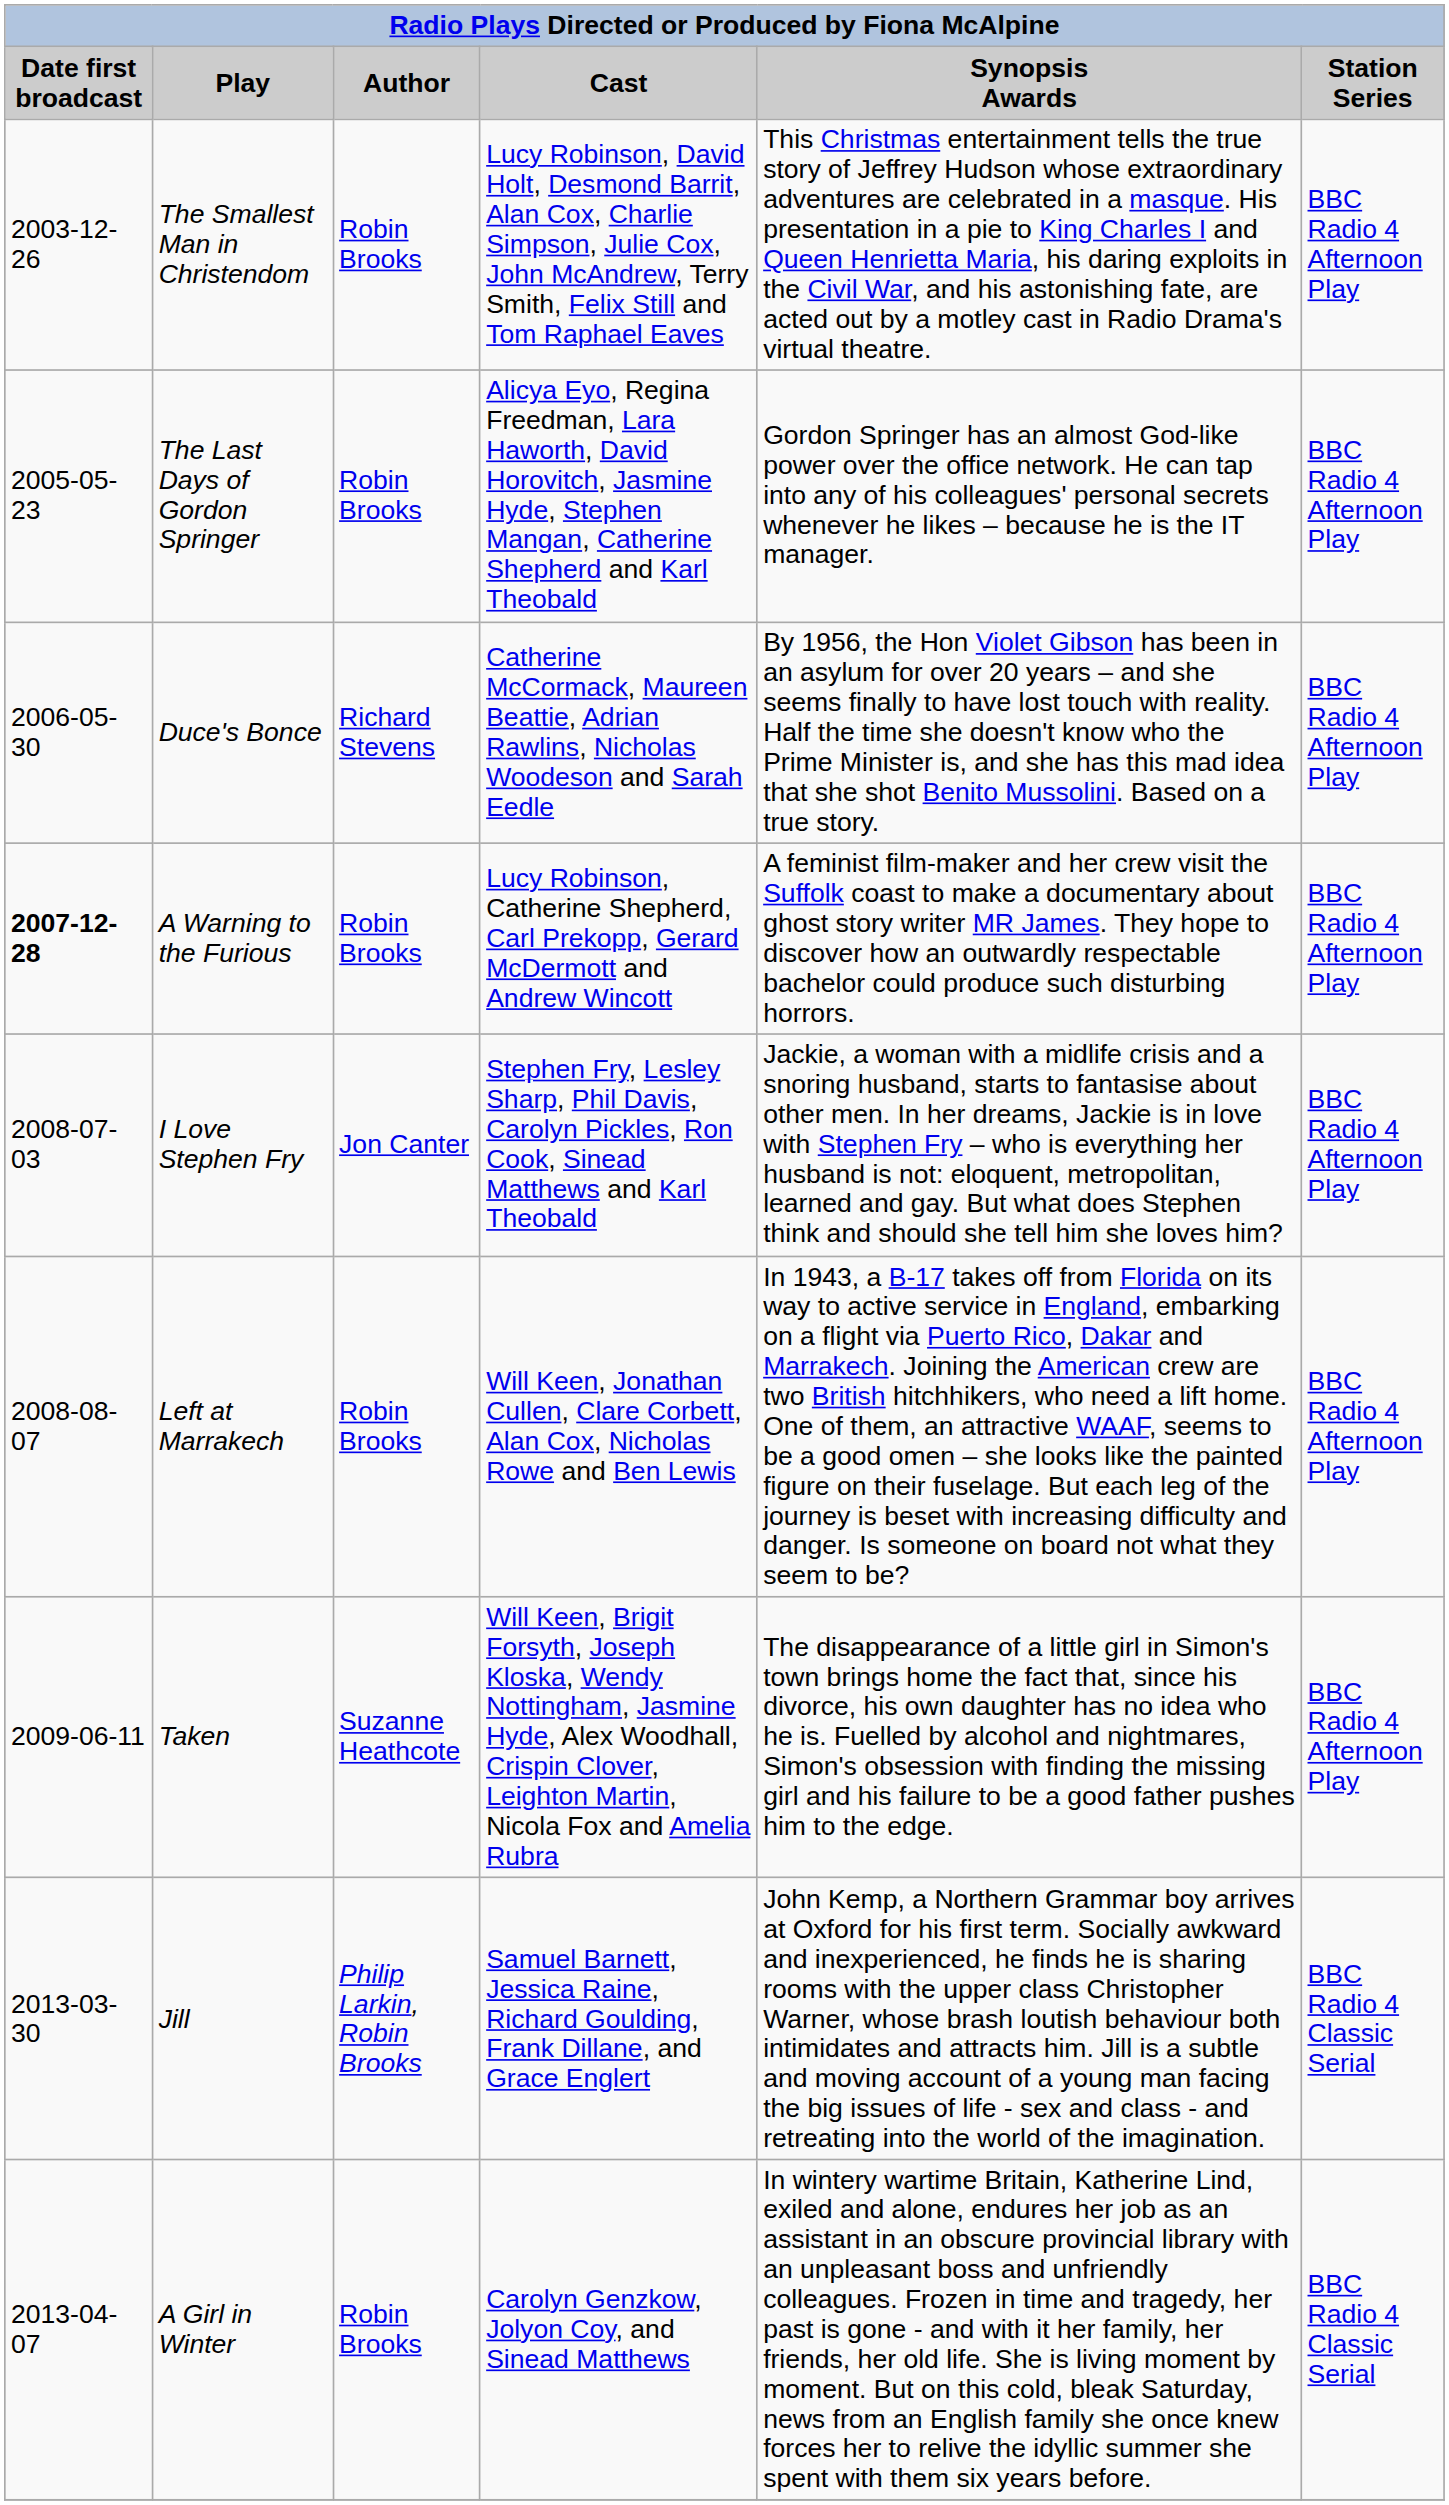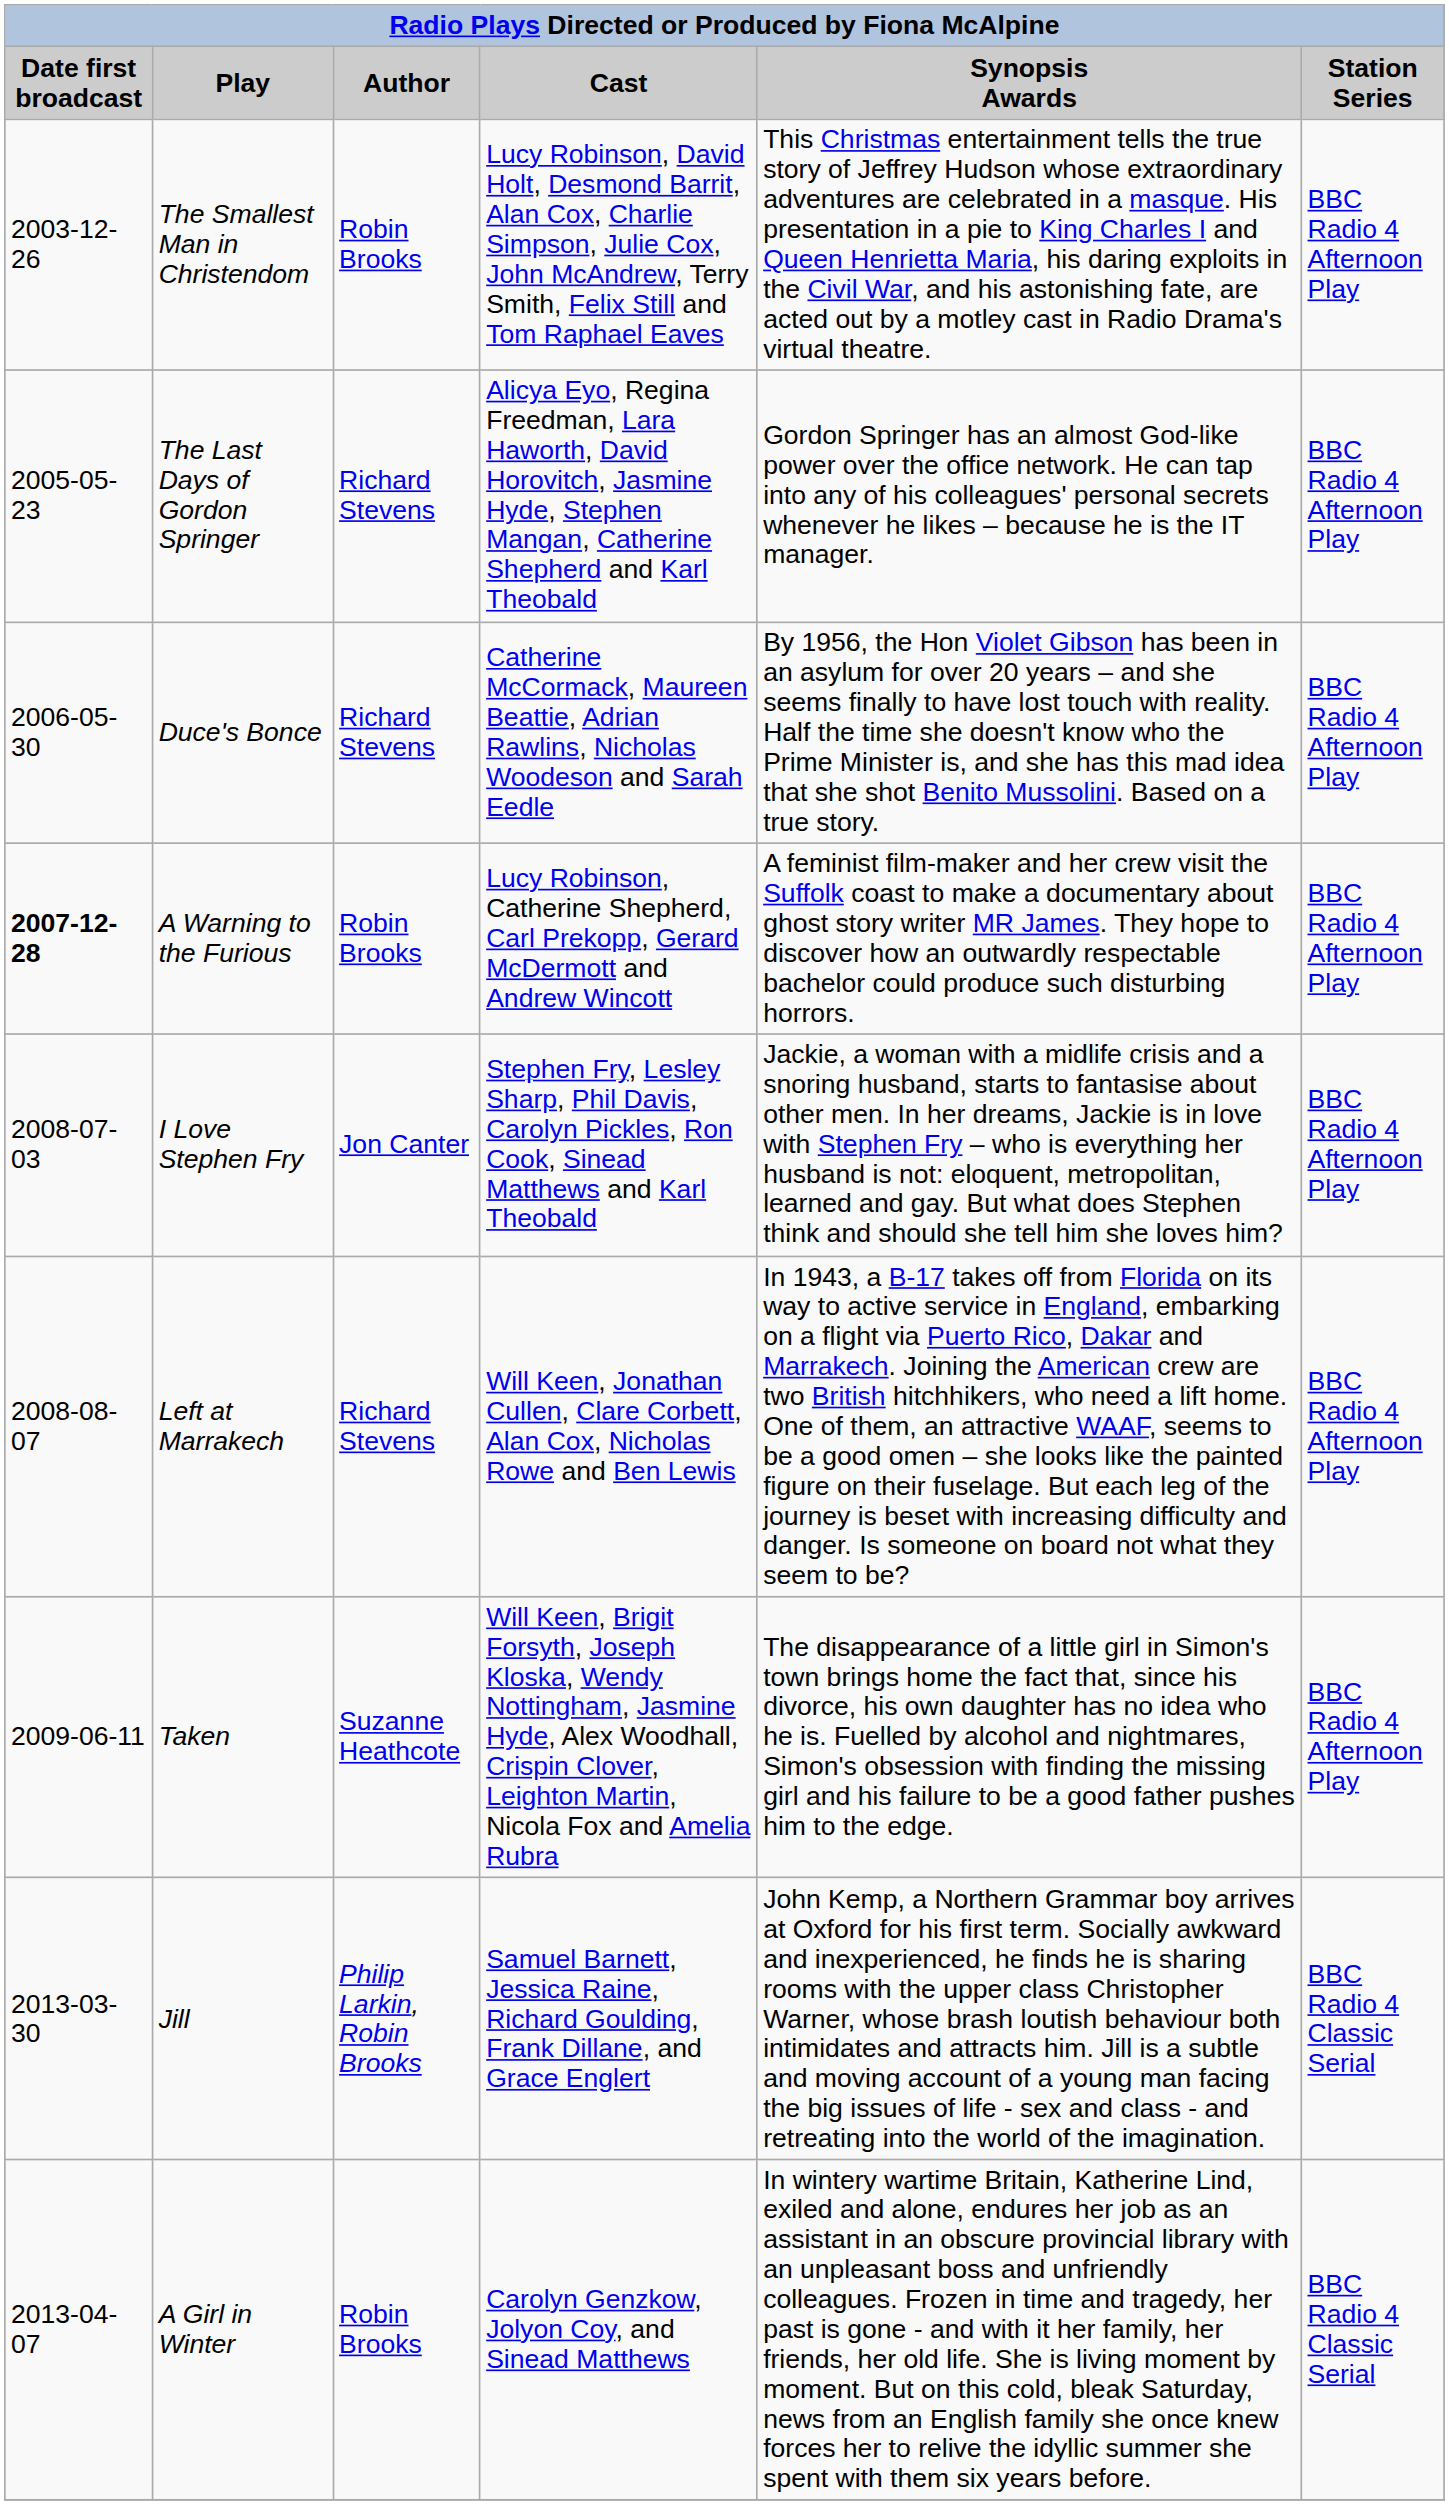 <table class="wikitable">
 <tr>
 <th colspan=6 style="background:#B0C4DE;"><a href='#'>Radio Plays</a> Directed or Produced by Fiona McAlpine</th>
 </tr>
 <tr align="center">
 <th style="background: #CCCCCC;">Date first broadcast</th>
 <th style="background: #CCCCCC;">Play</th>
 <th style="background: #CCCCCC;">Author</th>
 <th style="background: #CCCCCC;">Cast</th>
 <th style="background: #CCCCCC;">Synopsis<br>Awards</th>
 <th style="background: #CCCCCC;">Station<br>Series<br></th>
 </tr>
 <tr id="The Smallest Man in Christendom">
 <td>2003-12-26</td>
 <td><em>The Smallest Man in Christendom</em></td>
 <td><a href='#'>Robin Brooks</a></td>
 <td><a href='#'>Lucy Robinson</a>, <a href='#'>David Holt</a>, <a href='#'>Desmond Barrit</a>, <a href='#'>Alan Cox</a>, <a href='#'>Charlie Simpson</a>, <a href='#'>Julie Cox</a>, <a href='#'>John McAndrew</a>, Terry Smith, <a href='#'>Felix Still</a> and <a href='#'>Tom Raphael Eaves</a></td>
 <td>This <a href='#'>Christmas</a> entertainment tells the true story of Jeffrey Hudson whose extraordinary adventures are celebrated in a <a href='#'>masque</a>. His presentation in a pie to <a href='#'>King Charles I</a> and <a href='#'>Queen Henrietta Maria</a>, his daring exploits in the <a href='#'>Civil War</a>, and his astonishing fate, are acted out by a motley cast in Radio Drama's virtual theatre.</td>
 <td><a href='#'>BBC Radio 4</a> <a href='#'>Afternoon Play</a></td>
 </tr>
 <tr id="The Last Days of Gordon Springer">
 <td>2005-05-23</td>
 <td><em>The Last Days of Gordon Springer</em></td>
-<td><a href='#'>Robin Brooks</a></td>
+<td><a href='#'>Richard Stevens</a></td>
 <td><a href='#'>Alicya Eyo</a>, Regina Freedman, <a href='#'>Lara Haworth</a>, <a href='#'>David Horovitch</a>, <a href='#'>Jasmine Hyde</a>, <a href='#'>Stephen Mangan</a>, <a href='#'>Catherine Shepherd</a> and <a href='#'>Karl Theobald</a></td>
 <td>Gordon Springer has an almost God-like power over the office network. He can tap into any of his colleagues' personal secrets whenever he likes – because he is the IT manager.</td>
 <td><a href='#'>BBC Radio 4</a> <a href='#'>Afternoon Play</a></td>
 </tr>
 <tr id="Duce's Bonce">
 <td>2006-05-30</td>
 <td><em>Duce's Bonce</em></td>
 <td><a href='#'>Richard Stevens</a></td>
 <td><a href='#'>Catherine McCormack</a>, <a href='#'>Maureen Beattie</a>, <a href='#'>Adrian Rawlins</a>, <a href='#'>Nicholas Woodeson</a> and <a href='#'>Sarah Eedle</a></td>
 <td>By 1956, the Hon <a href='#'>Violet Gibson</a> has been in an asylum for over 20 years – and she seems finally to have lost touch with reality. Half the time she doesn't know who the Prime Minister is, and she has this mad idea that she shot <a href='#'>Benito Mussolini</a>. Based on a true story.</td>
 <td><a href='#'>BBC Radio 4</a> <a href='#'>Afternoon Play</a></td>
 </tr>
 <tr id="A Warning to the Furious">
 <td><strong>2007-12-28</strong></td>
 <td><em>A Warning to the Furious</em></td>
 <td><a href='#'>Robin Brooks</a></td>
 <td><a href='#'>Lucy Robinson</a>, Catherine Shepherd, <a href='#'>Carl Prekopp</a>, <a href='#'>Gerard McDermott</a> and <a href='#'>Andrew Wincott</a></td>
 <td>A feminist film-maker and her crew visit the <a href='#'>Suffolk</a> coast to make a documentary about ghost story writer <a href='#'>MR James</a>. They hope to discover how an outwardly respectable bachelor could produce such disturbing horrors.</td>
 <td><a href='#'>BBC Radio 4</a> <a href='#'>Afternoon Play</a></td>
 </tr>
 <tr id="I Love Stephen Fry">
 <td>2008-07-03</td>
 <td><em>I Love Stephen Fry</em></td>
 <td><a href='#'>Jon Canter</a></td>
 <td><a href='#'>Stephen Fry</a>, <a href='#'>Lesley Sharp</a>, <a href='#'>Phil Davis</a>, <a href='#'>Carolyn Pickles</a>, <a href='#'>Ron Cook</a>, <a href='#'>Sinead Matthews</a> and <a href='#'>Karl Theobald</a></td>
 <td>Jackie, a woman with a midlife crisis and a snoring husband, starts to fantasise about other men. In her dreams, Jackie is in love with <a href='#'>Stephen Fry</a> – who is everything her husband is not: eloquent, metropolitan, learned and gay. But what does Stephen think and should she tell him she loves him?</td>
 <td><a href='#'>BBC Radio 4</a> <a href='#'>Afternoon Play</a></td>
 </tr>
 <tr id="Left at Marrakech">
 <td>2008-08-07</td>
 <td><em>Left at Marrakech</em></td>
-<td><a href='#'>Robin Brooks</a></td>
+<td><a href='#'>Richard Stevens</a></td>
 <td><a href='#'>Will Keen</a>, <a href='#'>Jonathan Cullen</a>, <a href='#'>Clare Corbett</a>, <a href='#'>Alan Cox</a>, <a href='#'>Nicholas Rowe</a> and <a href='#'>Ben Lewis</a></td>
 <td>In 1943, a <a href='#'>B-17</a> takes off from <a href='#'>Florida</a> on its way to active service in <a href='#'>England</a>, embarking on a flight via <a href='#'>Puerto Rico</a>, <a href='#'>Dakar</a> and <a href='#'>Marrakech</a>. Joining the <a href='#'>American</a> crew are two <a href='#'>British</a> hitchhikers, who need a lift home. One of them, an attractive <a href='#'>WAAF</a>, seems to be a good omen – she looks like the painted figure on their fuselage. But each leg of the journey is beset with increasing difficulty and danger. Is someone on board not what they seem to be?</td>
 <td><a href='#'>BBC Radio 4</a> <a href='#'>Afternoon Play</a></td>
 </tr>
 <tr id="Taken">
 <td>2009-06-11</td>
 <td><em>Taken</em></td>
 <td><a href='#'>Suzanne Heathcote</a></td>
 <td><a href='#'>Will Keen</a>, <a href='#'>Brigit Forsyth</a>, <a href='#'>Joseph Kloska</a>, <a href='#'>Wendy Nottingham</a>, <a href='#'>Jasmine Hyde</a>, Alex Woodhall, <a href='#'>Crispin Clover</a>, <a href='#'>Leighton Martin</a>, Nicola Fox and <a href='#'>Amelia Rubra</a></td>
 <td>The disappearance of a little girl in Simon's town brings home the fact that, since his divorce, his own daughter has no idea who he is. Fuelled by alcohol and nightmares, Simon's obsession with finding the missing girl and his failure to be a good father pushes him to the edge.</td>
 <td><a href='#'>BBC Radio 4</a> <a href='#'>Afternoon Play</a></td>
 </tr>
 <tr id="Jill">
 <td>2013-03-30</td>
 <td><em>Jill</em></td>
 <td><em><a href='#'>Philip Larkin</a>, <a href='#'>Robin Brooks</a></em></td>
 <td><a href='#'>Samuel Barnett</a>, <a href='#'>Jessica Raine</a>, <a href='#'>Richard Goulding</a>, <a href='#'>Frank Dillane</a>, and <a href='#'>Grace Englert</a></td>
 <td>John Kemp, a Northern Grammar boy arrives at Oxford for his first term. Socially awkward and inexperienced, he finds he is sharing rooms with the upper class Christopher Warner, whose brash loutish behaviour both intimidates and attracts him. Jill is a subtle and moving account of a young man facing the big issues of life - sex and class - and retreating into the world of the imagination.</td>
 <td><a href='#'>BBC Radio 4</a> <a href='#'>Classic Serial</a></td>
 </tr>
 <tr id=" A GIRL IN WINTER">
 <td>2013-04-07</td>
 <td><em>A Girl in Winter</em></td>
 <td><a href='#'>Robin Brooks</a></td>
 <td><a href='#'>Carolyn Genzkow</a>, <a href='#'>Jolyon Coy</a>, and <a href='#'>Sinead Matthews</a></td>
 <td>In wintery wartime Britain, Katherine Lind, exiled and alone, endures her job as an assistant in an obscure provincial library with an unpleasant boss and unfriendly colleagues. Frozen in time and tragedy, her past is gone - and with it her family, her friends, her old life. She is living moment by moment. But on this cold, bleak Saturday, news from an English family she once knew forces her to relive the idyllic summer she spent with them six years before.</td>
 <td><a href='#'>BBC Radio 4</a> <a href='#'>Classic Serial</a><br></td>
 </tr>
 <tr>
 </tr>
 </table>
